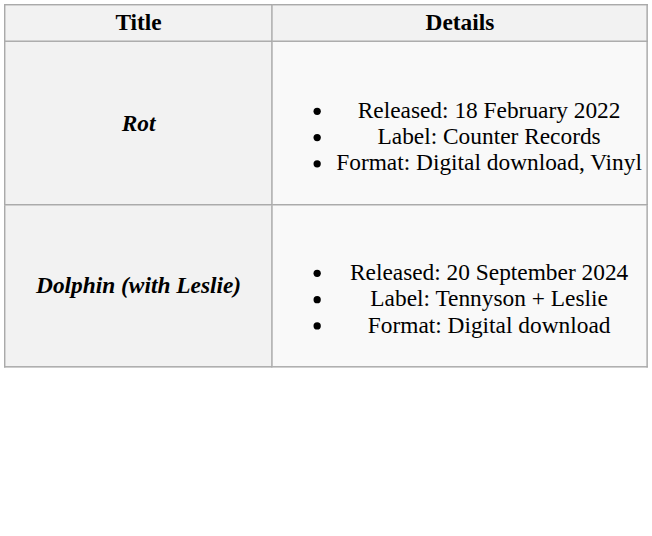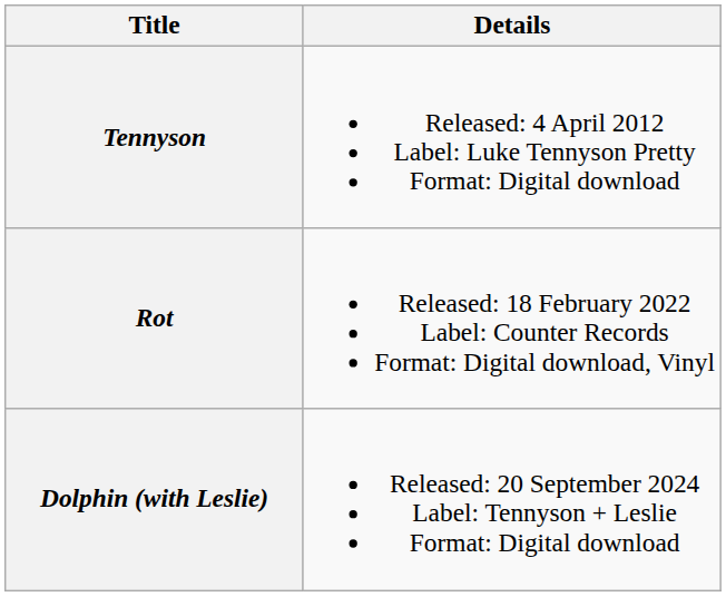 <table class="wikitable plainrowheaders" style="text-align:center;">
 <tr>
 <th scope="col" style="width:11em">Title</th>
 <th scope="col">Details</th>
+</tr>
+<tr>
+<th scope="row"><em>Tennyson</em></th>
+<td><br><ul><li>Released: 4 April 2012</li><li>Label: Luke Tennyson Pretty</li><li>Format: Digital download</li></ul></td>
 </tr>
 <tr>
 <th scope="row"><em>Rot</em></th>
 <td><br><ul><li>Released: 18 February 2022</li><li>Label: Counter Records</li><li>Format: Digital download, Vinyl</li></ul></td>
 </tr>
 <tr>
 <th scope="row"><em>Dolphin (with Leslie)</em></th>
 <td><br><ul><li>Released: 20 September 2024</li><li>Label: Tennyson + Leslie</li><li>Format: Digital download</li></ul></td>
 </tr>
 </table>
